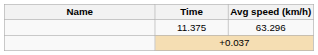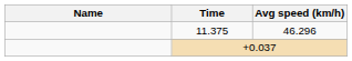 <table class="wikitable" style="text-align:center;">
 <tr>
 <th style="width:15em">Name</th>
 <th style="width:7em">Time</th>
 <th>Avg speed (km/h)</th>
 </tr>
 <tr>
 <td align=left></td>
 <td>11.375</td>
-<td>63.296</td>
+<td>46.296</td>
 </tr>
 <tr>
 <td align=left></td>
 <td bgcolor=wheat colspan=2>+0.037</td>
 </tr>
 </table>
